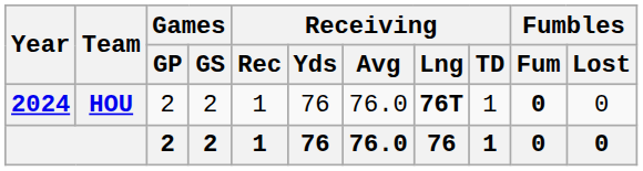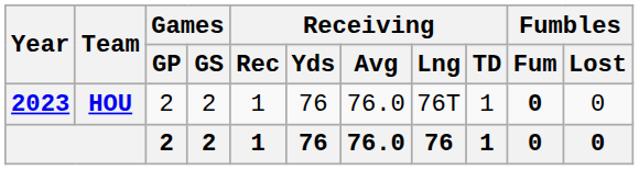 <table class="wikitable" style="text-align:center;">
 <tr>
 <th rowspan="2">Year</th>
 <th rowspan="2">Team</th>
 <th colspan="2">Games</th>
 <th colspan="5">Receiving</th>
 <th colspan="2">Fumbles</th>
 </tr>
 <tr>
 <th>GP</th>
 <th>GS</th>
 <th>Rec</th>
 <th>Yds</th>
 <th>Avg</th>
 <th>Lng</th>
 <th>TD</th>
 <th>Fum</th>
 <th>Lost</th>
 </tr>
 <tr>
-<th><a href='#'>2024</a></th>
+<th><a href='#'>2023</a></th>
 <th><a href='#'>HOU</a></th>
 <td>2</td>
 <td>2</td>
 <td>1</td>
 <td>76</td>
 <td>76.0</td>
-<td><strong>76T</strong></td>
+<td>76T</td>
 <td>1</td>
 <td><strong>0</strong></td>
 <td>0</td>
 </tr>
 <tr>
 <th colspan="2"></th>
 <th>2</th>
 <th>2</th>
 <th>1</th>
 <th>76</th>
 <th>76.0</th>
 <th>76</th>
 <th>1</th>
 <th>0</th>
 <th>0</th>
 </tr>
 </table>
